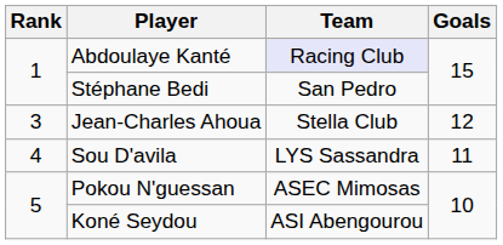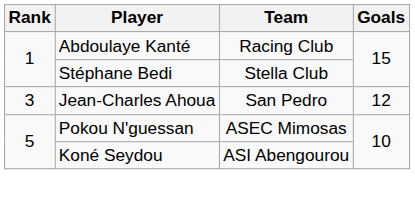 <table class="wikitable" style="text-align:center;">
 <tr>
 <th>Rank</th>
 <th>Player</th>
 <th>Team</th>
 <th>Goals</th>
 </tr>
 <tr>
 <td rowspan=2>1</td>
 <td align=left> Abdoulaye Kanté</td>
-<td style="background: lavender;">Racing Club</td>
+<td>Racing Club</td>
 <td rowspan=2>15</td>
 </tr>
 <tr>
 <td align=left> Stéphane Bedi</td>
-<td>San Pedro</td>
+<td>Stella Club</td>
 </tr>
 <tr>
 <td>3</td>
 <td align=left> Jean-Charles Ahoua</td>
-<td>Stella Club</td>
+<td>San Pedro</td>
 <td>12</td>
-</tr>
-<tr>
-<td>4</td>
-<td align=left> Sou D'avila</td>
-<td>LYS Sassandra</td>
-<td>11</td>
 </tr>
 <tr>
 <td rowspan=2>5</td>
 <td align=left> Pokou N'guessan</td>
 <td>ASEC Mimosas</td>
 <td rowspan=2>10</td>
 </tr>
 <tr>
 <td align=left> Koné Seydou</td>
 <td>ASI Abengourou</td>
 </tr>
 </table>
